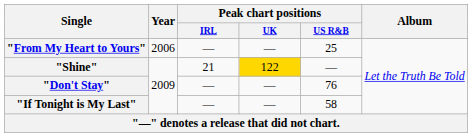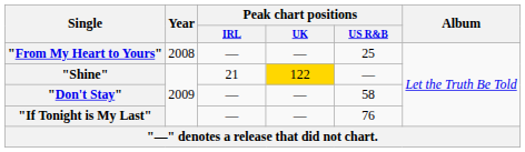 <table class="wikitable plainrowheaders" style="text-align:left">
 <tr>
 <th scope="col" rowspan="2">Single</th>
 <th scope="col" rowspan="2">Year</th>
 <th scope="col" colspan="3">Peak chart positions</th>
 <th scope="col" rowspan="2">Album</th>
 </tr>
 <tr>
 <th scope="col" style="font-size:80%; width:6em"><a href='#'>IRL</a><br></th>
 <th scope="col" style="font-size:80%; width:6em"><a href='#'>UK</a><br></th>
 <th scope="col" style="font-size:80%; width:6em"><a href='#'>US R&B</a><br></th>
 </tr>
 <tr>
 <th scope="row">"<a href='#'>From My Heart to Yours</a>"</th>
-<td>2006</td>
+<td>2008</td>
 <td style="text-align:center">—</td>
 <td style="text-align:center">—</td>
 <td style="text-align:center">25</td>
 <td rowspan="4"><em><a href='#'>Let the Truth Be Told</a></em></td>
 </tr>
 <tr>
 <th scope="row">"Shine"</th>
 <td rowspan="3">2009</td>
 <td style="text-align:center">21</td>
 <td style="background: gold; text-align:center">122</td>
 <td style="text-align:center">—</td>
 </tr>
 <tr>
 <th scope="row">"<a href='#'>Don't Stay</a>"</th>
 <td style="text-align:center">—</td>
 <td style="text-align:center">—</td>
-<td style="text-align:center">76</td>
+<td style="text-align:center">58</td>
 </tr>
 <tr>
 <th scope="row">"If Tonight is My Last"</th>
 <td style="text-align:center">—</td>
 <td style="text-align:center">—</td>
-<td style="text-align:center">58</td>
+<td style="text-align:center">76</td>
 </tr>
 <tr>
 <th scope="row" colspan="6" style="text-align:center">"—" denotes a release that did not chart.</th>
 </tr>
 </table>
